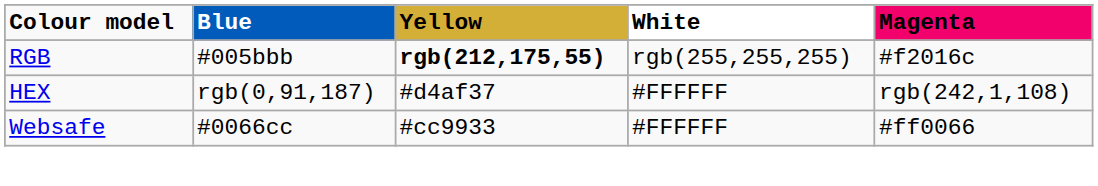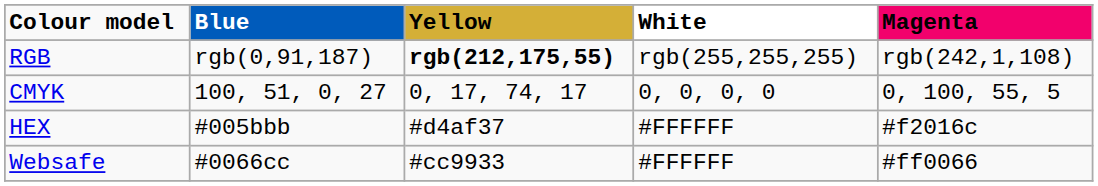 <table width="70%" border="1" cellpadding="2" cellspacing="0" style="background: #f9f9f9; border: 1px solid #aaaaaa; border-collapse: collapse; white-space: nowrap; text-align: left">
 <tr>
 <th>Colour model</th>
 <th style="background:#005bbb;color:white">Blue</th>
 <th style="background:#d4af37">Yellow</th>
 <th style="background:#FFFFFF">White</th>
 <th style="background:#f2016c">Magenta</th>
 </tr>
 <tr>
 <td><a href='#'>RGB</a></td>
-<td>#005bbb</td>
+<td>rgb(0,91,187)</td>
 <td><strong>rgb(212,175,55)</strong></td>
 <td>rgb(255,255,255)</td>
-<td>#f2016c</td>
+<td>rgb(242,1,108)</td>
+</tr>
+<tr>
+<td><a href='#'>CMYK</a></td>
+<td>100, 51, 0, 27</td>
+<td>0, 17, 74, 17</td>
+<td>0, 0, 0, 0</td>
+<td>0, 100, 55, 5</td>
 </tr>
 <tr>
 <td><a href='#'>HEX</a></td>
-<td>rgb(0,91,187)</td>
+<td>#005bbb</td>
 <td>#d4af37</td>
 <td>#FFFFFF</td>
-<td>rgb(242,1,108)</td>
+<td>#f2016c</td>
 </tr>
 <tr>
 <td><a href='#'>Websafe</a></td>
 <td>#0066cc</td>
 <td>#cc9933</td>
 <td>#FFFFFF</td>
 <td>#ff0066</td>
 </tr>
 </table>
